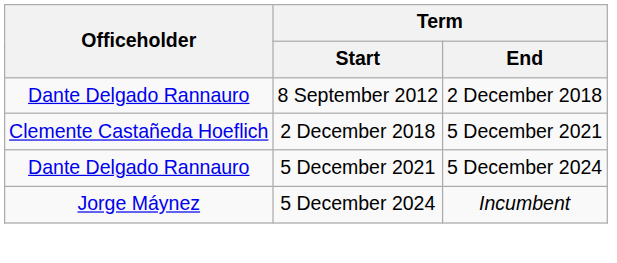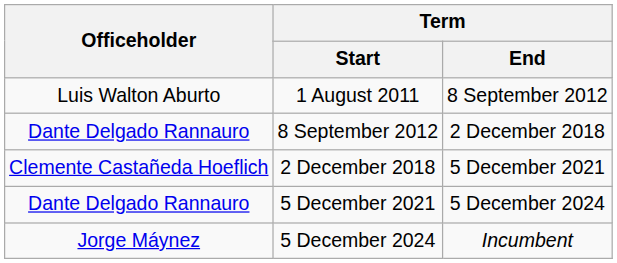 <table class="wikitable sortable mw-datatable" style="line-height:1.4em; text-align:center;">
 <tr>
 <th rowspan="2">Officeholder</th>
 <th colspan="2">Term</th>
 </tr>
 <tr>
 <th>Start</th>
 <th>End</th>
+</tr>
+<tr>
+<td>Luis Walton Aburto</td>
+<td>1 August 2011</td>
+<td>8 September 2012</td>
 </tr>
 <tr>
 <td><a href='#'>Dante Delgado Rannauro</a></td>
 <td>8 September 2012</td>
 <td>2 December 2018</td>
 </tr>
 <tr>
 <td><a href='#'>Clemente Castañeda Hoeflich</a></td>
 <td>2 December 2018</td>
 <td>5 December 2021</td>
 </tr>
 <tr>
 <td><a href='#'>Dante Delgado Rannauro</a></td>
 <td>5 December 2021</td>
 <td>5 December 2024</td>
 </tr>
 <tr>
 <td><a href='#'>Jorge Máynez</a></td>
 <td>5 December 2024</td>
 <td><em>Incumbent</em></td>
 </tr>
 </table>
